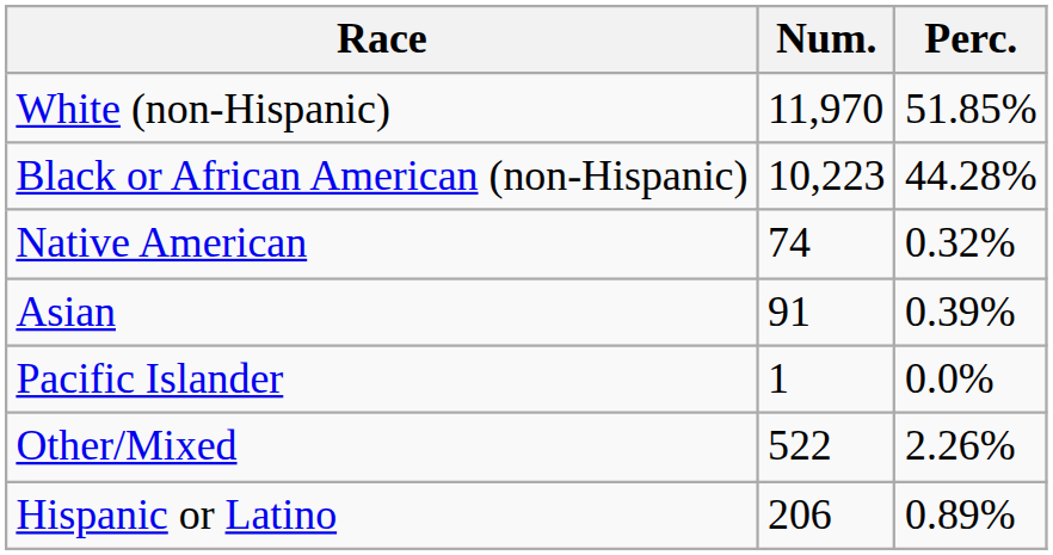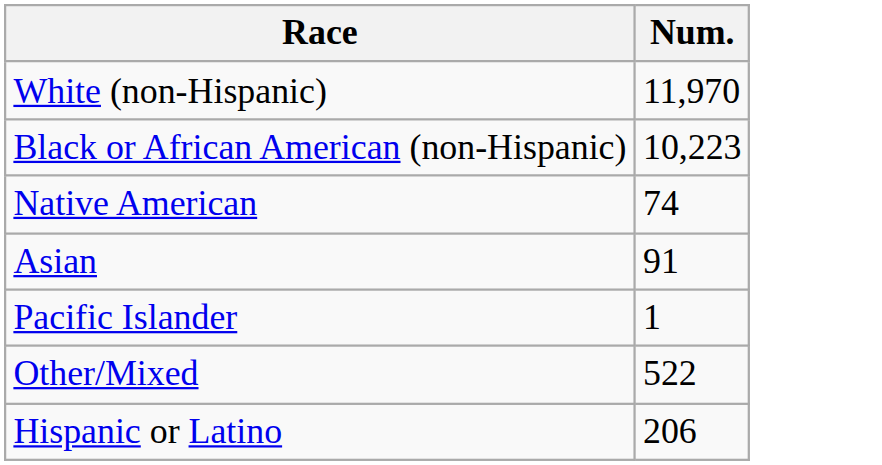 <table class="wikitable">
 <tr>
 <th>Race</th>
 <th>Num.</th>
-<th>Perc.</th>
 </tr>
 <tr>
 <td><a href='#'>White</a> (non-Hispanic)</td>
 <td>11,970</td>
-<td>51.85%</td>
 </tr>
 <tr>
 <td><a href='#'>Black or African American</a> (non-Hispanic)</td>
 <td>10,223</td>
-<td>44.28%</td>
 </tr>
 <tr>
 <td><a href='#'>Native American</a></td>
 <td>74</td>
-<td>0.32%</td>
 </tr>
 <tr>
 <td><a href='#'>Asian</a></td>
 <td>91</td>
-<td>0.39%</td>
 </tr>
 <tr>
 <td><a href='#'>Pacific Islander</a></td>
 <td>1</td>
-<td>0.0%</td>
 </tr>
 <tr>
 <td><a href='#'>Other/Mixed</a></td>
 <td>522</td>
-<td>2.26%</td>
 </tr>
 <tr>
 <td><a href='#'>Hispanic</a> or <a href='#'>Latino</a></td>
 <td>206</td>
-<td>0.89%</td>
 </tr>
 </table>
